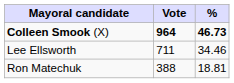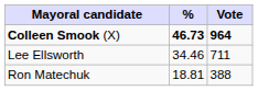 <table class="wikitable">
 <tr>
 <th style="background:#ddf;" width="200px">Mayoral candidate</th>
+<th style="background:#ddf;" width="30px">%</th>
 <th style="background:#ddf;" width="50px">Vote</th>
-<th style="background:#ddf;" width="30px">%</th>
 </tr>
 <tr>
 <td><strong>Colleen Smook</strong> (X)</td>
+<td><strong>46.73</strong></td>
 <td><strong>964</strong></td>
-<td><strong>46.73</strong></td>
 </tr>
 <tr>
 <td>Lee Ellsworth</td>
+<td>34.46</td>
 <td>711</td>
-<td>34.46</td>
 </tr>
 <tr>
 <td>Ron Matechuk</td>
+<td>18.81</td>
 <td>388</td>
-<td>18.81</td>
 </tr>
 </table>
